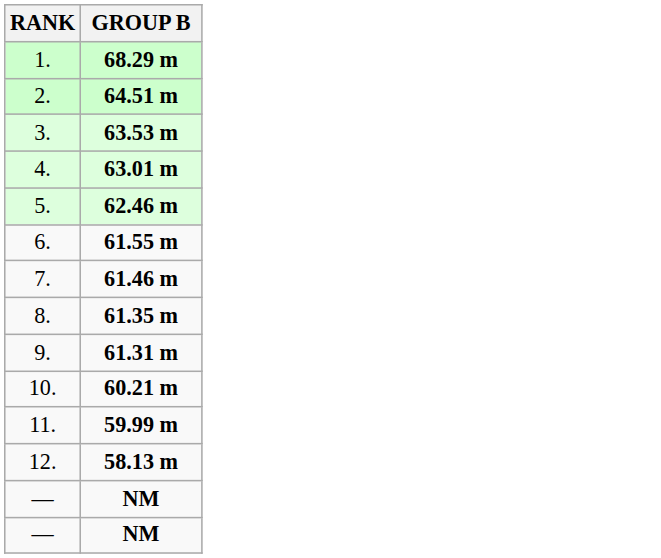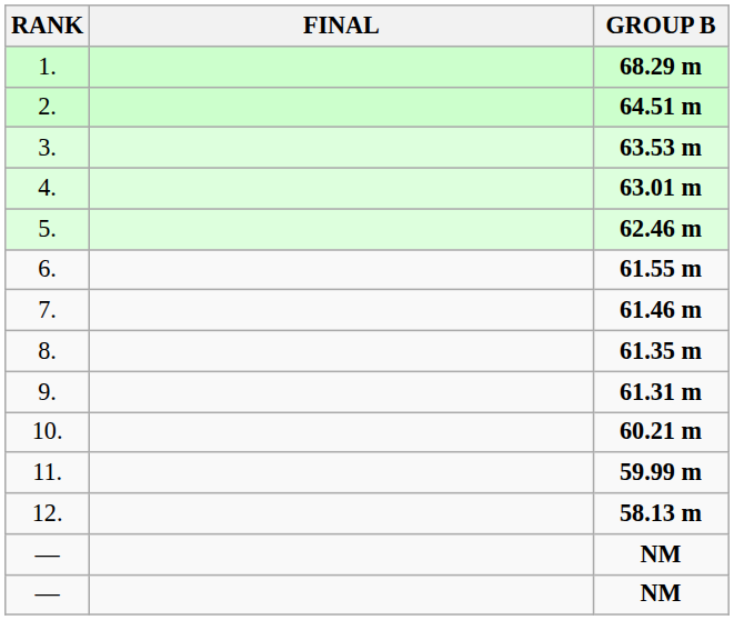 <table class="wikitable" style="border-collapse: collapse; font-size: 90%;">
 <tr>
 <th>RANK</th>
+<th style="width: 20em">FINAL</th>
 <th style="width: 5em">GROUP B</th>
 </tr>
 <tr bgcolor=#CCFFCC>
 <td align="center">1.</td>
+<td></td>
 <td align="center"><strong>68.29 m</strong></td>
 </tr>
 <tr bgcolor=#CCFFCC>
 <td align="center">2.</td>
+<td></td>
 <td align="center"><strong>64.51 m</strong></td>
 </tr>
 <tr bgcolor=#DDFFDD>
 <td align="center">3.</td>
+<td></td>
 <td align="center"><strong>63.53 m</strong></td>
 </tr>
 <tr bgcolor=#DDFFDD>
 <td align="center">4.</td>
+<td></td>
 <td align="center"><strong>63.01 m</strong></td>
 </tr>
 <tr bgcolor=#DDFFDD>
 <td align="center">5.</td>
+<td></td>
 <td align="center"><strong>62.46 m</strong></td>
 </tr>
 <tr>
 <td align="center">6.</td>
+<td></td>
 <td align="center"><strong>61.55 m</strong></td>
 </tr>
 <tr>
 <td align="center">7.</td>
+<td></td>
 <td align="center"><strong>61.46 m</strong></td>
 </tr>
 <tr>
 <td align="center">8.</td>
+<td></td>
 <td align="center"><strong>61.35 m</strong></td>
 </tr>
 <tr>
 <td align="center">9.</td>
+<td></td>
 <td align="center"><strong>61.31 m</strong></td>
 </tr>
 <tr>
 <td align="center">10.</td>
+<td></td>
 <td align="center"><strong>60.21 m</strong></td>
 </tr>
 <tr>
 <td align="center">11.</td>
+<td></td>
 <td align="center"><strong>59.99 m</strong></td>
 </tr>
 <tr>
 <td align="center">12.</td>
+<td></td>
 <td align="center"><strong>58.13 m</strong></td>
 </tr>
 <tr>
 <td align="center">—</td>
+<td></td>
 <td align="center"><strong>NM</strong></td>
 </tr>
 <tr>
 <td align="center">—</td>
+<td></td>
 <td align="center"><strong>NM</strong></td>
 </tr>
 </table>
